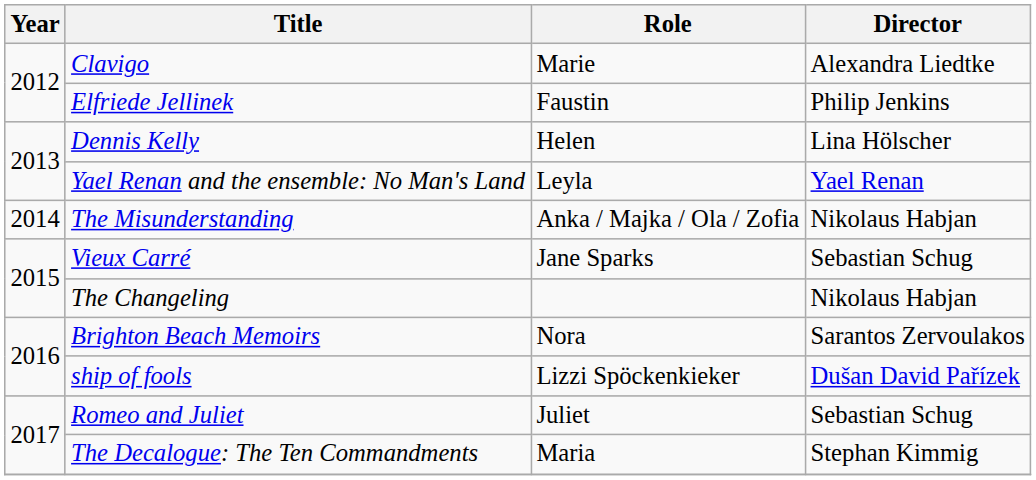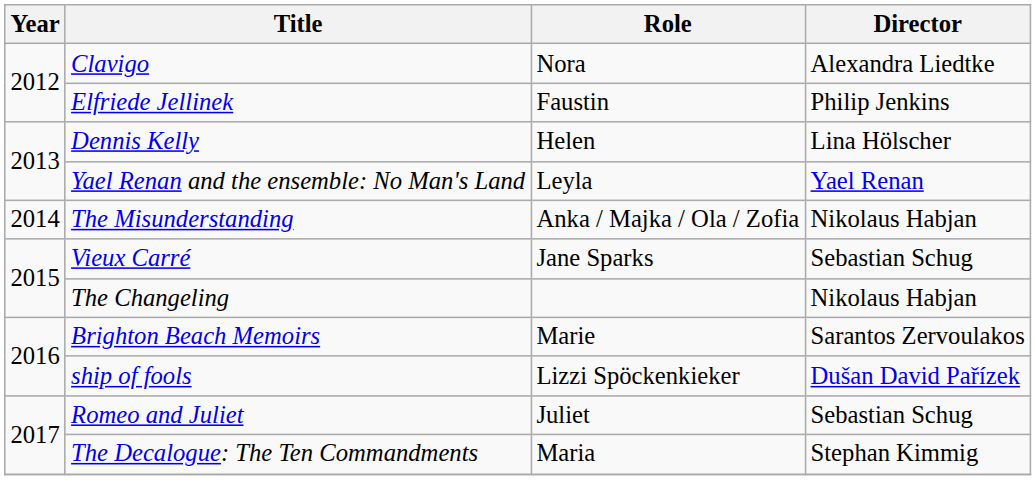 <table class="wikitable plainrowheaders sortable">
 <tr>
 <th scope="col">Year</th>
 <th scope="col">Title</th>
 <th scope="col">Role</th>
 <th scope="col">Director</th>
 </tr>
 <tr>
 <td rowspan="2">2012</td>
 <td><em><a href='#'>Clavigo</a></em></td>
-<td>Marie</td>
+<td>Nora</td>
 <td>Alexandra Liedtke</td>
 </tr>
 <tr>
 <td><em><a href='#'>Elfriede Jellinek</a></em></td>
 <td>Faustin</td>
 <td>Philip Jenkins</td>
 </tr>
 <tr>
 <td rowspan="2">2013</td>
 <td><em><a href='#'>Dennis Kelly</a></em></td>
 <td>Helen</td>
 <td>Lina Hölscher</td>
 </tr>
 <tr>
 <td><em><a href='#'>Yael Renan</a> and the ensemble: No Man's Land</em></td>
 <td>Leyla</td>
 <td><a href='#'>Yael Renan</a></td>
 </tr>
 <tr>
 <td>2014</td>
 <td><em><a href='#'>The Misunderstanding</a></em></td>
 <td>Anka / Majka / Ola / Zofia</td>
 <td>Nikolaus Habjan</td>
 </tr>
 <tr>
 <td rowspan="2">2015</td>
 <td><em><a href='#'>Vieux Carré</a></em></td>
 <td>Jane Sparks</td>
 <td>Sebastian Schug</td>
 </tr>
 <tr>
 <td><em>The Changeling</em></td>
 <td></td>
 <td>Nikolaus Habjan</td>
 </tr>
 <tr>
 <td rowspan="2">2016</td>
 <td><em><a href='#'>Brighton Beach Memoirs</a></em></td>
-<td>Nora</td>
+<td>Marie</td>
 <td>Sarantos Zervoulakos</td>
 </tr>
 <tr>
 <td><em><a href='#'>ship of fools</a></em></td>
 <td>Lizzi Spöckenkieker</td>
 <td><a href='#'>Dušan David Pařízek</a></td>
 </tr>
 <tr>
 <td rowspan="2">2017</td>
 <td><em><a href='#'>Romeo and Juliet</a></em></td>
 <td>Juliet</td>
 <td>Sebastian Schug</td>
 </tr>
 <tr>
 <td><em><a href='#'>The Decalogue</a>: The Ten Commandments</em></td>
 <td>Maria</td>
 <td>Stephan Kimmig</td>
 </tr>
 <tr>
 </tr>
 </table>
